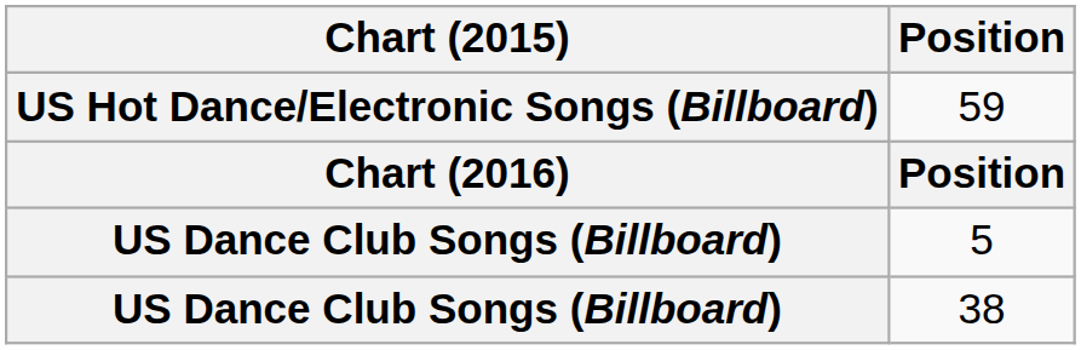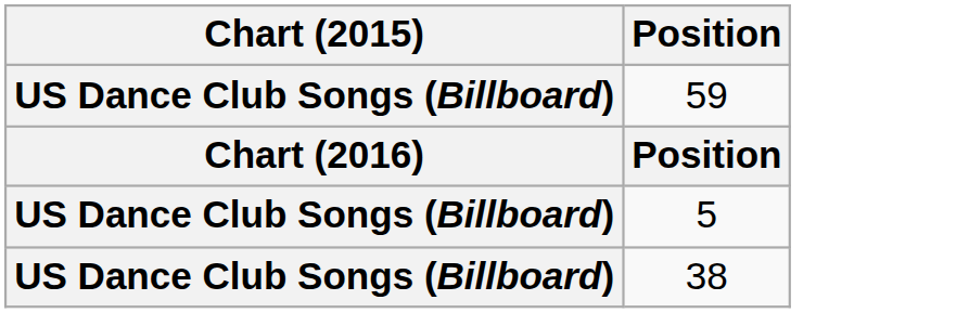 <table class="wikitable plainrowheaders" style="text-align:center">
 <tr>
 <th scope="col">Chart (2015)</th>
 <th scope="col">Position</th>
 </tr>
 <tr>
-<th scope="row">US Hot Dance/Electronic Songs (<em>Billboard</em>)</th>
+<th scope="row">US Dance Club Songs (<em>Billboard</em>)</th>
 <td>59</td>
 </tr>
 <tr>
 <th scope="col">Chart (2016)</th>
 <th scope="col">Position</th>
 </tr>
 <tr>
 <th scope="row">US Dance Club Songs (<em>Billboard</em>)</th>
 <td>5</td>
 </tr>
 <tr>
 <th scope="row">US Dance Club Songs (<em>Billboard</em>)</th>
 <td>38</td>
 </tr>
 </table>
